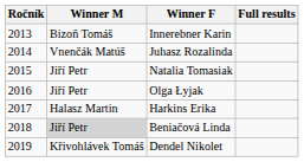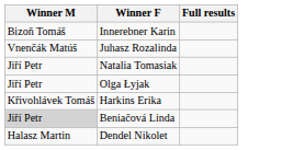 <table class="wikitable">
 <tr>
-<th>Ročník</th>
 <th>Winner M</th>
 <th>Winner F</th>
 <th>Full results</th>
 </tr>
 <tr>
-<td>2013</td>
 <td> Bizoň Tomáš</td>
 <td> Innerebner Karin</td>
 <td></td>
 </tr>
 <tr>
-<td>2014</td>
 <td> Vnenčák Matúš</td>
 <td> Juhasz Rozalinda</td>
 <td></td>
 </tr>
 <tr>
-<td>2015</td>
 <td> Jiří Petr</td>
 <td> Natalia Tomasiak</td>
 <td></td>
 </tr>
 <tr>
-<td>2016</td>
 <td> Jiří Petr</td>
 <td> Olga Łyjak</td>
 <td></td>
 </tr>
 <tr>
-<td>2017</td>
-<td> Halasz Martin</td>
+<td> Křivohlávek Tomáš</td>
 <td> Harkins Erika</td>
 <td></td>
 </tr>
 <tr>
-<td>2018</td>
 <td style="background: lightgrey;"> Jiří Petr</td>
 <td> Beniačová Linda</td>
 <td></td>
 </tr>
 <tr>
-<td>2019</td>
-<td> Křivohlávek Tomáš</td>
+<td> Halasz Martin</td>
 <td> Dendel Nikolet</td>
 <td></td>
 </tr>
 </table>
